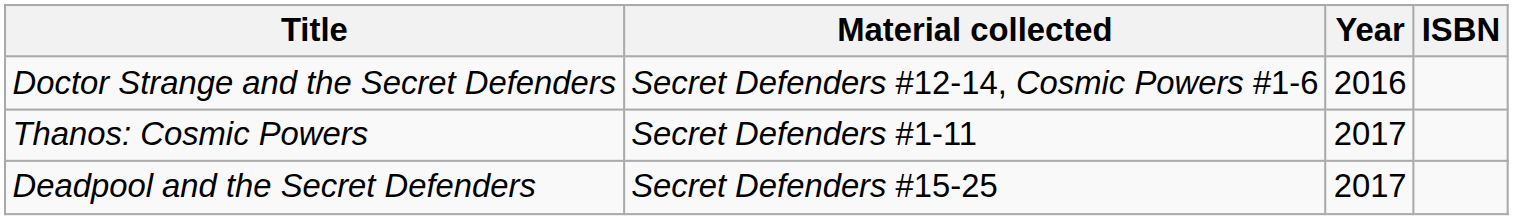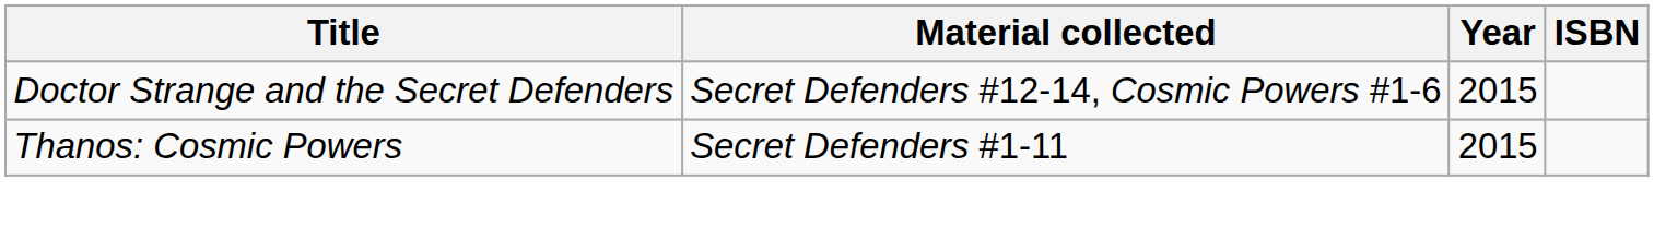 <table class="wikitable sortable">
 <tr>
 <th>Title</th>
 <th>Material collected</th>
 <th>Year</th>
 <th>ISBN</th>
 </tr>
 <tr>
 <td><em>Doctor Strange and the Secret Defenders</em></td>
 <td><em>Secret Defenders</em> #12-14, <em>Cosmic Powers</em> #1-6</td>
-<td>2016</td>
+<td>2015</td>
 <td></td>
 </tr>
 <tr>
 <td><em>Thanos: Cosmic Powers</em></td>
 <td><em>Secret Defenders</em> #1-11</td>
-<td>2017</td>
-<td></td>
-</tr>
-<tr>
-<td><em>Deadpool and the Secret Defenders</em></td>
-<td><em>Secret Defenders</em> #15-25</td>
-<td>2017</td>
+<td>2015</td>
 <td></td>
 </tr>
 </table>
